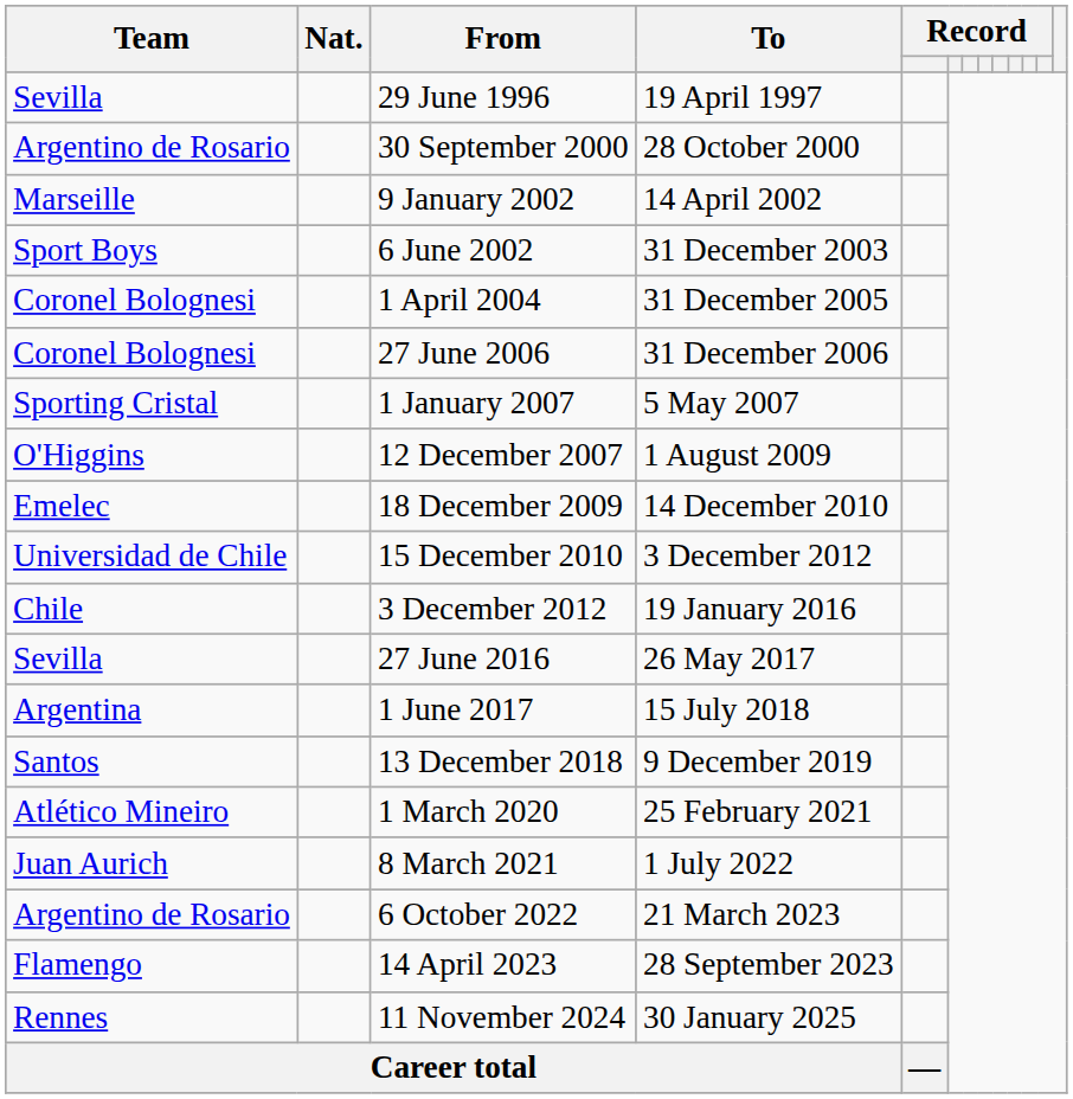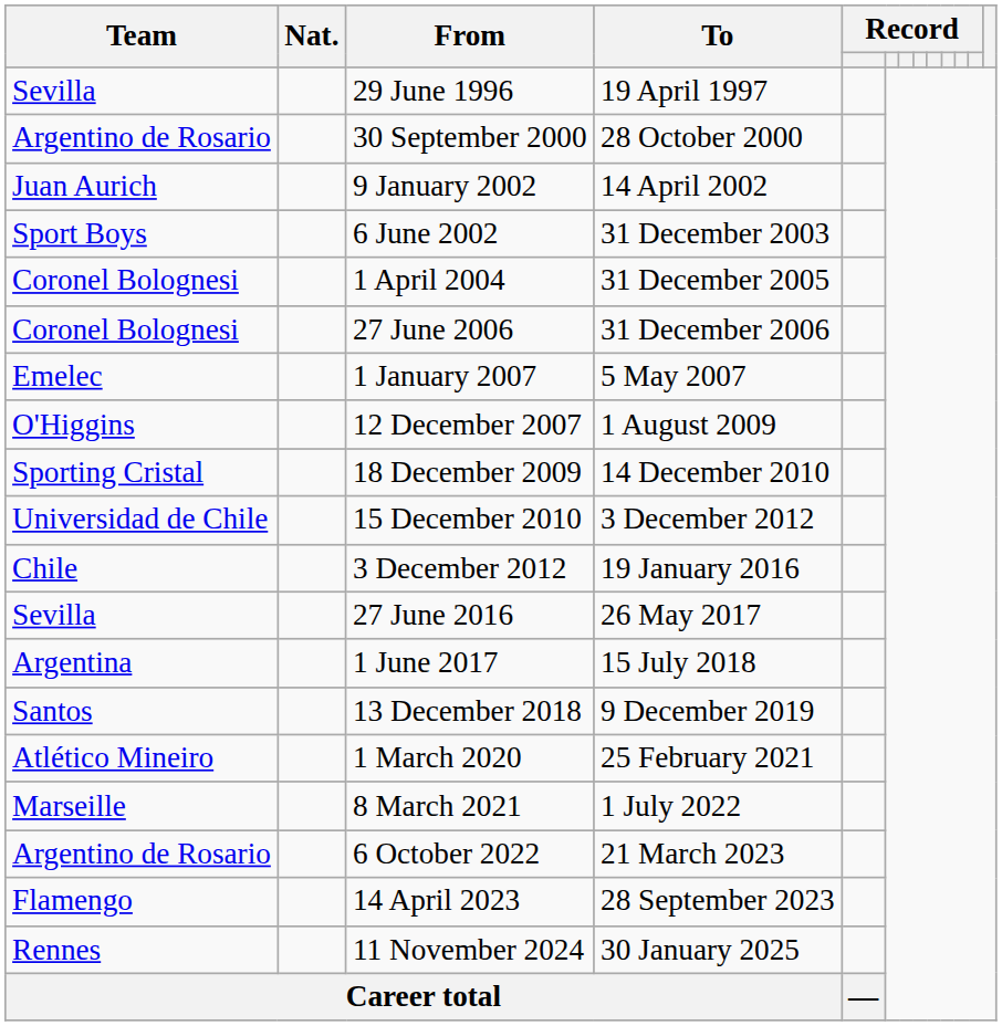 <table class="wikitable" style="text-align: center">
 <tr>
 <th rowspan="2">Team</th>
 <th rowspan="2">Nat.</th>
 <th rowspan="2">From</th>
 <th rowspan="2">To</th>
 <th colspan="8">Record</th>
 <th rowspan=2></th>
 </tr>
 <tr>
 <th></th>
 <th></th>
 <th></th>
 <th></th>
 <th></th>
 <th></th>
 <th></th>
 <th></th>
 </tr>
 <tr>
 <td align="left"><a href='#'>Sevilla</a></td>
 <td></td>
 <td align=left>29 June 1996</td>
 <td align=left>19 April 1997<br></td>
 <td></td>
 </tr>
 <tr>
 <td align="left"><a href='#'>Argentino de Rosario</a></td>
 <td></td>
 <td align=left>30 September 2000</td>
 <td align=left>28 October 2000<br></td>
 <td></td>
 </tr>
 <tr>
-<td align="left"><a href='#'>Marseille</a></td>
+<td align="left"><a href='#'>Juan Aurich</a></td>
 <td></td>
 <td align=left>9 January 2002</td>
 <td align=left>14 April 2002<br></td>
 <td></td>
 </tr>
 <tr>
 <td align="left"><a href='#'>Sport Boys</a></td>
 <td></td>
 <td align=left>6 June 2002</td>
 <td align=left>31 December 2003<br></td>
 <td></td>
 </tr>
 <tr>
 <td align="left"><a href='#'>Coronel Bolognesi</a></td>
 <td></td>
 <td align=left>1 April 2004</td>
 <td align=left>31 December 2005<br></td>
 <td></td>
 </tr>
 <tr>
 <td align="left"><a href='#'>Coronel Bolognesi</a></td>
 <td></td>
 <td align=left>27 June 2006</td>
 <td align=left>31 December 2006<br></td>
 <td></td>
 </tr>
 <tr>
-<td align="left"><a href='#'>Sporting Cristal</a></td>
+<td align="left"><a href='#'>Emelec</a></td>
 <td></td>
 <td align=left>1 January 2007</td>
 <td align=left>5 May 2007<br></td>
 <td></td>
 </tr>
 <tr>
 <td align="left"><a href='#'>O'Higgins</a></td>
 <td></td>
 <td align=left>12 December 2007</td>
 <td align=left>1 August 2009<br></td>
 <td></td>
 </tr>
 <tr>
-<td align="left"><a href='#'>Emelec</a></td>
+<td align="left"><a href='#'>Sporting Cristal</a></td>
 <td></td>
 <td align=left>18 December 2009</td>
 <td align=left>14 December 2010<br></td>
 <td></td>
 </tr>
 <tr>
 <td align="left"><a href='#'>Universidad de Chile</a></td>
 <td></td>
 <td align=left>15 December 2010</td>
 <td align=left>3 December 2012<br></td>
 <td></td>
 </tr>
 <tr>
 <td align="left"><a href='#'>Chile</a></td>
 <td></td>
 <td align=left>3 December 2012</td>
 <td align=left>19 January 2016<br></td>
 <td></td>
 </tr>
 <tr>
 <td align="left"><a href='#'>Sevilla</a></td>
 <td></td>
 <td align=left>27 June 2016</td>
 <td align=left>26 May 2017<br></td>
 <td></td>
 </tr>
 <tr>
 <td align="left"><a href='#'>Argentina</a></td>
 <td></td>
 <td align=left>1 June 2017</td>
 <td align=left>15 July 2018<br></td>
 <td></td>
 </tr>
 <tr>
 <td align="left"><a href='#'>Santos</a></td>
 <td></td>
 <td align=left>13 December 2018</td>
 <td align=left>9 December 2019<br></td>
 <td></td>
 </tr>
 <tr>
 <td align="left"><a href='#'>Atlético Mineiro</a></td>
 <td></td>
 <td align=left>1 March 2020</td>
 <td align=left>25 February 2021<br></td>
 <td></td>
 </tr>
 <tr>
-<td align="left"><a href='#'>Juan Aurich</a></td>
+<td align="left"><a href='#'>Marseille</a></td>
 <td></td>
 <td align=left>8 March 2021</td>
 <td align=left>1 July 2022<br></td>
 <td></td>
 </tr>
 <tr>
 <td align="left"><a href='#'>Argentino de Rosario</a></td>
 <td></td>
 <td align=left>6 October 2022</td>
 <td align=left>21 March 2023<br></td>
 <td></td>
 </tr>
 <tr>
 <td align="left"><a href='#'>Flamengo</a></td>
 <td></td>
 <td align=left>14 April 2023</td>
 <td align=left>28 September 2023<br></td>
 <td></td>
 </tr>
 <tr>
 <td align="left"><a href='#'>Rennes</a></td>
 <td></td>
 <td align=left>11 November 2024</td>
 <td align=left>30 January 2025<br></td>
 <td></td>
 </tr>
 <tr>
 <th colspan=4><strong>Career total</strong><br></th>
 <th>—</th>
 </tr>
 </table>
